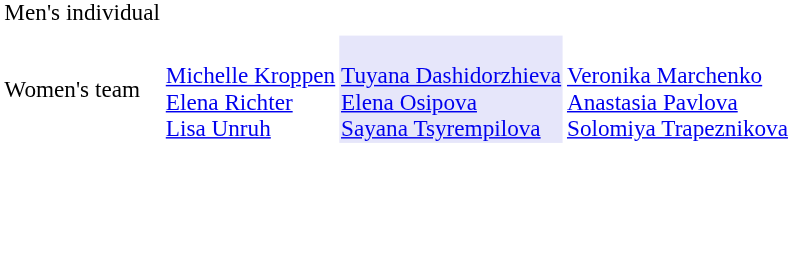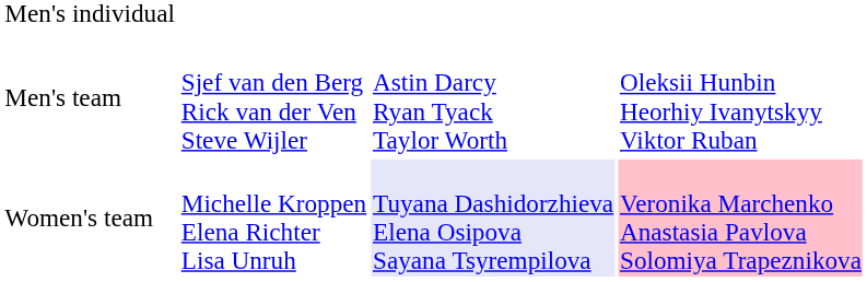 <table>
 <tr>
 <td>Men's individual<br></td>
 <td></td>
 <td></td>
 <td></td>
 </tr>
 <tr>
 <td></td>
 <td></td>
 <td></td>
 <td></td>
 </tr>
 <tr>
+<td>Men's team<br></td>
+<td><br><a href='#'>Sjef van den Berg</a><br><a href='#'>Rick van der Ven</a><br><a href='#'>Steve Wijler</a></td>
+<td><br><a href='#'>Astin Darcy</a><br><a href='#'>Ryan Tyack</a><br><a href='#'>Taylor Worth</a></td>
+<td><br><a href='#'>Oleksii Hunbin</a><br><a href='#'>Heorhiy Ivanytskyy</a><br><a href='#'>Viktor Ruban</a></td>
+</tr>
+<tr>
 <td>Women's team<br></td>
 <td><br><a href='#'>Michelle Kroppen</a><br><a href='#'>Elena Richter</a><br><a href='#'>Lisa Unruh</a></td>
 <td style="background: lavender;"><br><a href='#'>Tuyana Dashidorzhieva</a><br><a href='#'>Elena Osipova</a><br><a href='#'>Sayana Tsyrempilova</a></td>
-<td><br><a href='#'>Veronika Marchenko</a><br><a href='#'>Anastasia Pavlova</a><br><a href='#'>Solomiya Trapeznikova</a></td>
+<td style="background: pink;"><br><a href='#'>Veronika Marchenko</a><br><a href='#'>Anastasia Pavlova</a><br><a href='#'>Solomiya Trapeznikova</a></td>
 </tr>
 </table>
